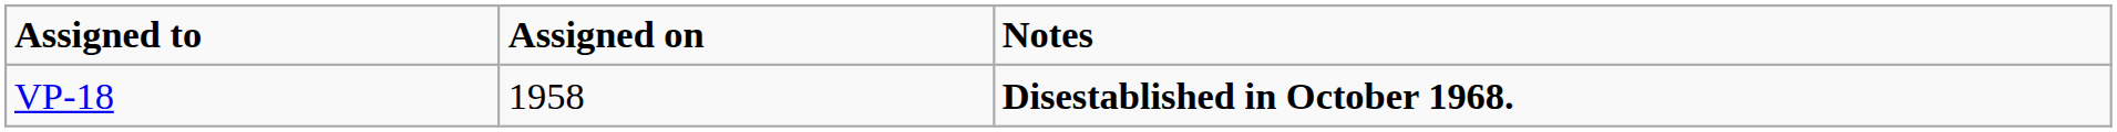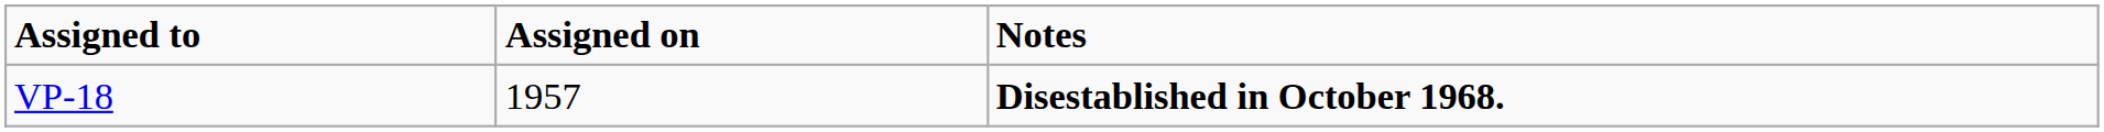 <table class="wikitable" style="width: 70%;">
 <tr>
 <td style="width: 200px;"><strong>Assigned to</strong></td>
 <td style="width: 200px;"><strong>Assigned on</strong></td>
 <td><strong>Notes</strong></td>
 </tr>
 <tr>
 <td><a href='#'>VP-18</a></td>
-<td>1958</td>
+<td>1957</td>
 <td><strong>Disestablished in October 1968.</strong></td>
 </tr>
 </table>
